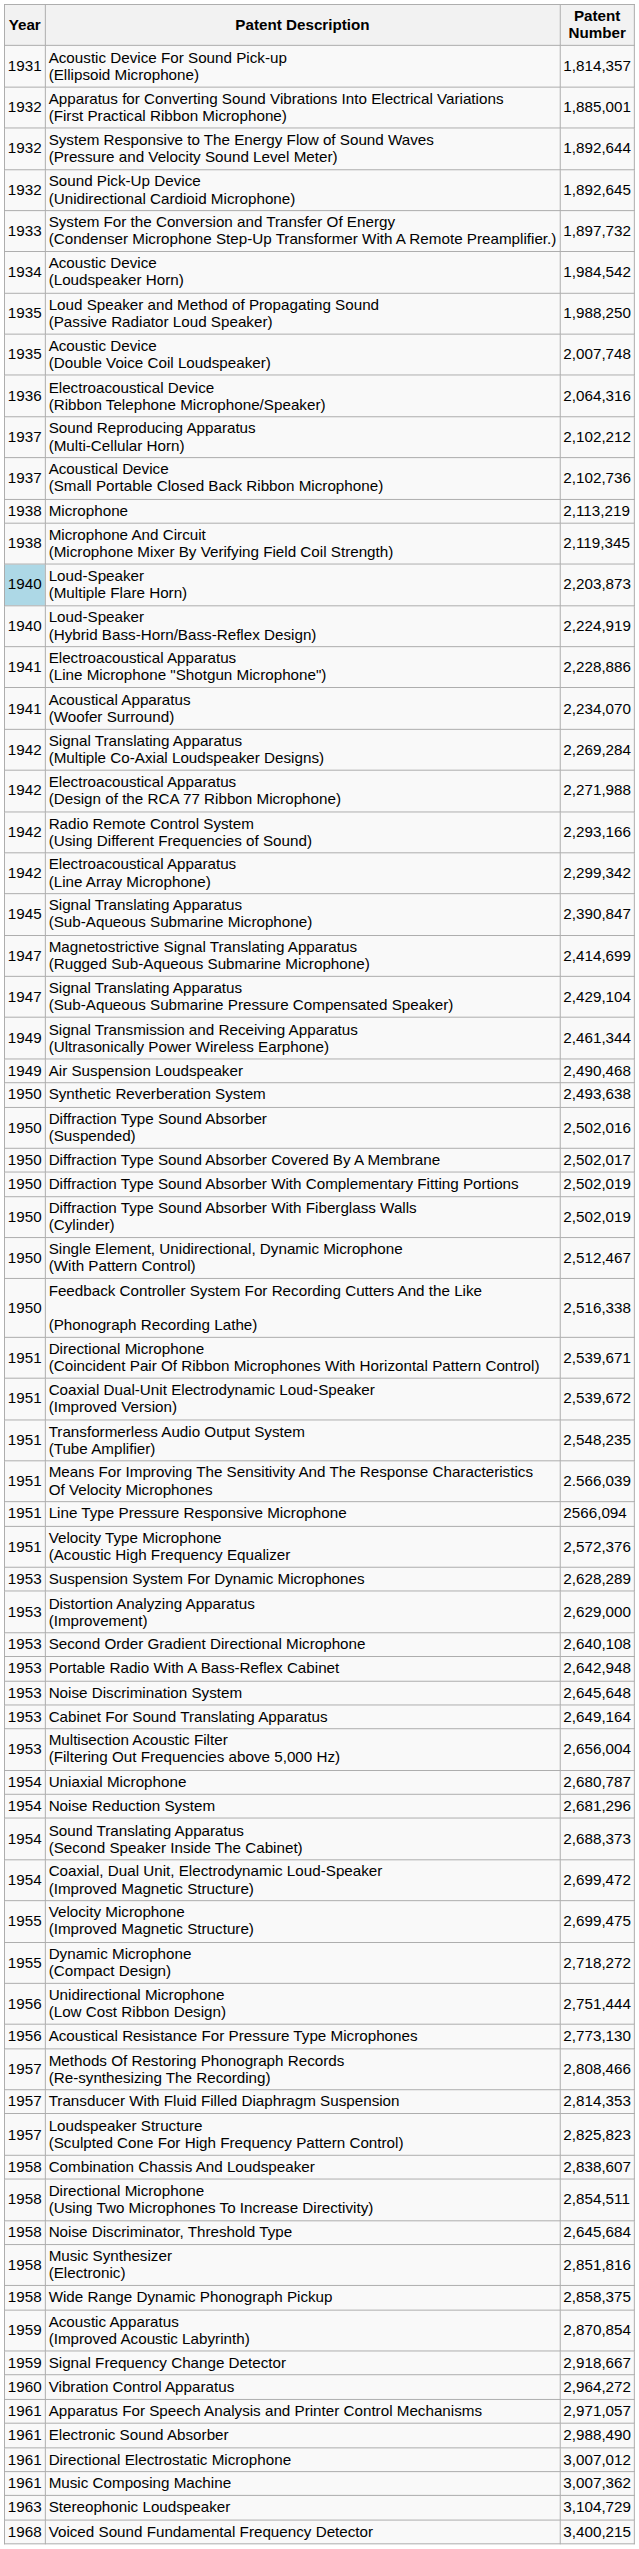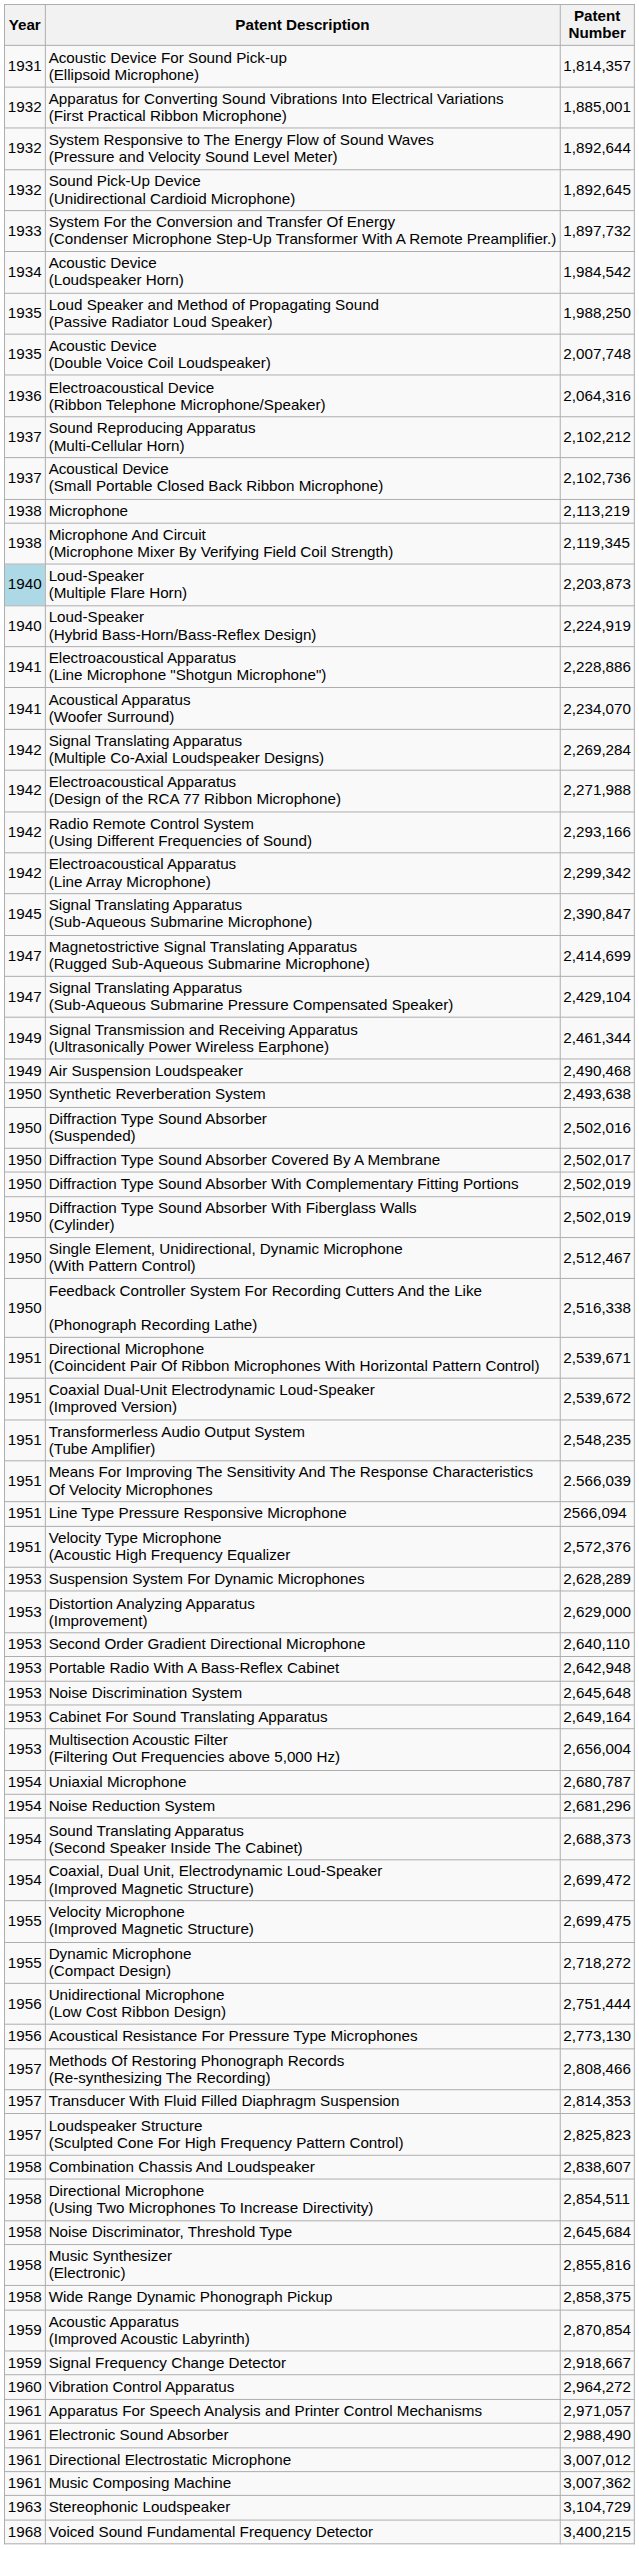 <table class="wikitable" style="margin:auto;">
 <tr style="text-align:center;">
 <th>Year</th>
 <th>Patent Description</th>
 <th>Patent <br>Number</th>
 </tr>
 <tr>
 <td>1931</td>
 <td>Acoustic Device For Sound Pick-up <br>(Ellipsoid Microphone)</td>
 <td>1,814,357 </td>
 </tr>
 <tr>
 <td>1932</td>
 <td>Apparatus for Converting Sound Vibrations Into Electrical Variations <br>(First Practical Ribbon Microphone)</td>
 <td>1,885,001 </td>
 </tr>
 <tr>
 <td>1932</td>
 <td>System Responsive to The Energy Flow of Sound Waves <br>(Pressure and Velocity Sound Level Meter)</td>
 <td>1,892,644 </td>
 </tr>
 <tr>
 <td>1932</td>
 <td>Sound Pick-Up Device <br>(Unidirectional Cardioid Microphone)</td>
 <td>1,892,645 </td>
 </tr>
 <tr>
 <td>1933</td>
 <td>System For the Conversion and Transfer Of Energy <br>(Condenser Microphone Step-Up Transformer With A Remote Preamplifier.)</td>
 <td>1,897,732 </td>
 </tr>
 <tr>
 <td>1934</td>
 <td>Acoustic Device <br>(Loudspeaker Horn)</td>
 <td>1,984,542 </td>
 </tr>
 <tr>
 <td>1935</td>
 <td>Loud Speaker and Method of Propagating Sound <br>(Passive Radiator Loud Speaker)</td>
 <td>1,988,250 </td>
 </tr>
 <tr>
 <td>1935</td>
 <td>Acoustic Device <br>(Double Voice Coil Loudspeaker)</td>
 <td>2,007,748 </td>
 </tr>
 <tr>
 <td>1936</td>
 <td>Electroacoustical Device <br>(Ribbon Telephone Microphone/Speaker)</td>
 <td>2,064,316 </td>
 </tr>
 <tr>
 <td>1937</td>
 <td>Sound Reproducing Apparatus <br>(Multi-Cellular Horn)</td>
 <td>2,102,212 </td>
 </tr>
 <tr>
 <td>1937</td>
 <td>Acoustical Device <br>(Small Portable Closed Back Ribbon Microphone)</td>
 <td>2,102,736 </td>
 </tr>
 <tr>
 <td>1938</td>
 <td>Microphone</td>
 <td>2,113,219 </td>
 </tr>
 <tr>
 <td>1938</td>
 <td>Microphone And Circuit <br>(Microphone Mixer By Verifying Field Coil Strength)</td>
 <td>2,119,345 </td>
 </tr>
 <tr>
 <td style="background: lightblue;">1940</td>
 <td>Loud-Speaker <br>(Multiple Flare Horn)</td>
 <td>2,203,873 </td>
 </tr>
 <tr>
 <td>1940</td>
 <td>Loud-Speaker <br>(Hybrid Bass-Horn/Bass-Reflex Design)</td>
 <td>2,224,919 </td>
 </tr>
 <tr>
 <td>1941</td>
 <td>Electroacoustical Apparatus <br>(Line Microphone "Shotgun Microphone")</td>
 <td>2,228,886 </td>
 </tr>
 <tr>
 <td>1941</td>
 <td>Acoustical Apparatus <br>(Woofer Surround)</td>
 <td>2,234,070 </td>
 </tr>
 <tr>
 <td>1942</td>
 <td>Signal Translating Apparatus <br>(Multiple Co-Axial Loudspeaker Designs)</td>
 <td>2,269,284 </td>
 </tr>
 <tr>
 <td>1942</td>
 <td>Electroacoustical Apparatus <br>(Design of the RCA 77 Ribbon Microphone)</td>
 <td>2,271,988 </td>
 </tr>
 <tr>
 <td>1942</td>
 <td>Radio Remote Control System <br>(Using Different Frequencies of Sound)</td>
 <td>2,293,166 </td>
 </tr>
 <tr>
 <td>1942</td>
 <td>Electroacoustical Apparatus <br>(Line Array Microphone)</td>
 <td>2,299,342 </td>
 </tr>
 <tr>
 <td>1945</td>
 <td>Signal Translating Apparatus <br>(Sub-Aqueous Submarine Microphone)</td>
 <td>2,390,847 </td>
 </tr>
 <tr>
 <td>1947</td>
 <td>Magnetostrictive Signal Translating Apparatus <br>(Rugged Sub-Aqueous Submarine Microphone)</td>
 <td>2,414,699 </td>
 </tr>
 <tr>
 <td>1947</td>
 <td>Signal Translating Apparatus <br>(Sub-Aqueous Submarine Pressure Compensated Speaker)</td>
 <td>2,429,104 </td>
 </tr>
 <tr>
 <td>1949</td>
 <td>Signal Transmission and Receiving Apparatus <br>(Ultrasonically Power Wireless Earphone)</td>
 <td>2,461,344 </td>
 </tr>
 <tr>
 <td>1949</td>
 <td>Air Suspension Loudspeaker</td>
 <td>2,490,468 </td>
 </tr>
 <tr>
 <td>1950</td>
 <td>Synthetic Reverberation System</td>
 <td>2,493,638 </td>
 </tr>
 <tr>
 <td>1950</td>
 <td>Diffraction Type Sound Absorber <br>(Suspended)</td>
 <td>2,502,016 </td>
 </tr>
 <tr>
 <td>1950</td>
 <td>Diffraction Type Sound Absorber Covered By A Membrane</td>
 <td>2,502,017 </td>
 </tr>
 <tr>
 <td>1950</td>
 <td>Diffraction Type Sound Absorber With Complementary Fitting Portions</td>
 <td>2,502,019 </td>
 </tr>
 <tr>
 <td>1950</td>
 <td>Diffraction Type Sound Absorber With Fiberglass Walls <br>(Cylinder)</td>
 <td>2,502,019 </td>
 </tr>
 <tr>
 <td>1950</td>
 <td>Single Element, Unidirectional, Dynamic Microphone <br>(With Pattern Control)</td>
 <td>2,512,467 </td>
 </tr>
 <tr>
 <td>1950</td>
 <td>Feedback Controller System For Recording Cutters And the Like<br><br>(Phonograph Recording Lathe)</td>
 <td>2,516,338 </td>
 </tr>
 <tr>
 <td>1951</td>
 <td>Directional Microphone <br>(Coincident Pair Of Ribbon Microphones With Horizontal Pattern Control)</td>
 <td>2,539,671 </td>
 </tr>
 <tr>
 <td>1951</td>
 <td>Coaxial Dual-Unit Electrodynamic Loud-Speaker <br>(Improved Version)</td>
 <td>2,539,672 </td>
 </tr>
 <tr>
 <td>1951</td>
 <td>Transformerless Audio Output System <br>(Tube Amplifier)</td>
 <td>2,548,235 </td>
 </tr>
 <tr>
 <td>1951</td>
 <td>Means For Improving The Sensitivity And The Response Characteristics <br>Of Velocity Microphones</td>
 <td>2.566,039<br></td>
 </tr>
 <tr>
 <td>1951</td>
 <td>Line Type Pressure Responsive Microphone</td>
 <td>2566,094<br></td>
 </tr>
 <tr>
 <td>1951</td>
 <td>Velocity Type Microphone <br>(Acoustic High Frequency Equalizer</td>
 <td>2,572,376 </td>
 </tr>
 <tr>
 <td>1953</td>
 <td>Suspension System For Dynamic Microphones</td>
 <td>2,628,289 </td>
 </tr>
 <tr>
 <td>1953</td>
 <td>Distortion Analyzing Apparatus <br>(Improvement)</td>
 <td>2,629,000 </td>
 </tr>
 <tr>
 <td>1953</td>
 <td>Second Order Gradient Directional Microphone</td>
-<td>2,640,108 </td>
+<td>2,640,110 </td>
 </tr>
 <tr>
 <td>1953</td>
 <td>Portable Radio With A Bass-Reflex Cabinet</td>
 <td>2,642,948 </td>
 </tr>
 <tr>
 <td>1953</td>
 <td>Noise Discrimination System</td>
 <td>2,645,648 </td>
 </tr>
 <tr>
 <td>1953</td>
 <td>Cabinet For Sound Translating Apparatus</td>
 <td>2,649,164 </td>
 </tr>
 <tr>
 <td>1953</td>
 <td>Multisection Acoustic Filter <br>(Filtering Out Frequencies above 5,000 Hz)</td>
 <td>2,656,004 </td>
 </tr>
 <tr>
 <td>1954</td>
 <td>Uniaxial Microphone</td>
 <td>2,680,787 </td>
 </tr>
 <tr>
 <td>1954</td>
 <td>Noise Reduction System</td>
 <td>2,681,296 </td>
 </tr>
 <tr>
 <td>1954</td>
 <td>Sound Translating Apparatus <br>(Second Speaker Inside The Cabinet)</td>
 <td>2,688,373 </td>
 </tr>
 <tr>
 <td>1954</td>
 <td>Coaxial, Dual Unit, Electrodynamic Loud-Speaker <br>(Improved Magnetic Structure)</td>
 <td>2,699,472 </td>
 </tr>
 <tr>
 <td>1955</td>
 <td>Velocity Microphone <br>(Improved Magnetic Structure)</td>
 <td>2,699,475 </td>
 </tr>
 <tr>
 <td>1955</td>
 <td>Dynamic Microphone <br>(Compact Design)</td>
 <td>2,718,272 </td>
 </tr>
 <tr>
 <td>1956</td>
 <td>Unidirectional Microphone <br>(Low Cost Ribbon Design)</td>
 <td>2,751,444 </td>
 </tr>
 <tr>
 <td>1956</td>
 <td>Acoustical Resistance For Pressure Type Microphones</td>
 <td>2,773,130 </td>
 </tr>
 <tr>
 <td>1957</td>
 <td>Methods Of Restoring Phonograph Records <br>(Re-synthesizing The Recording)</td>
 <td>2,808,466 </td>
 </tr>
 <tr>
 <td>1957</td>
 <td>Transducer With Fluid Filled Diaphragm Suspension</td>
 <td>2,814,353 </td>
 </tr>
 <tr>
 <td>1957</td>
 <td>Loudspeaker Structure <br>(Sculpted Cone For High Frequency Pattern Control)</td>
 <td>2,825,823 </td>
 </tr>
 <tr>
 <td>1958</td>
 <td>Combination Chassis And Loudspeaker</td>
 <td>2,838,607 </td>
 </tr>
 <tr>
 <td>1958</td>
 <td>Directional Microphone <br>(Using Two Microphones To Increase Directivity)</td>
 <td>2,854,511 </td>
 </tr>
 <tr>
 <td>1958</td>
 <td>Noise Discriminator, Threshold Type</td>
 <td>2,645,684 </td>
 </tr>
 <tr>
 <td>1958</td>
 <td>Music Synthesizer <br>(Electronic)</td>
-<td>2,851,816 </td>
+<td>2,855,816 </td>
 </tr>
 <tr>
 <td>1958</td>
 <td>Wide Range Dynamic Phonograph Pickup</td>
 <td>2,858,375 </td>
 </tr>
 <tr>
 <td>1959</td>
 <td>Acoustic Apparatus <br>(Improved Acoustic Labyrinth)</td>
 <td>2,870,854 </td>
 </tr>
 <tr>
 <td>1959</td>
 <td>Signal Frequency Change Detector</td>
 <td>2,918,667 </td>
 </tr>
 <tr>
 <td>1960</td>
 <td>Vibration Control Apparatus</td>
 <td>2,964,272 </td>
 </tr>
 <tr>
 <td>1961</td>
 <td>Apparatus For Speech Analysis and Printer Control Mechanisms</td>
 <td>2,971,057 </td>
 </tr>
 <tr>
 <td>1961</td>
 <td>Electronic Sound Absorber</td>
 <td>2,988,490 </td>
 </tr>
 <tr>
 <td>1961</td>
 <td>Directional Electrostatic Microphone</td>
 <td>3,007,012 </td>
 </tr>
 <tr>
 <td>1961</td>
 <td>Music Composing Machine</td>
 <td>3,007,362 </td>
 </tr>
 <tr>
 <td>1963</td>
 <td>Stereophonic Loudspeaker</td>
 <td>3,104,729 </td>
 </tr>
 <tr>
 <td>1968</td>
 <td>Voiced Sound Fundamental Frequency Detector</td>
 <td>3,400,215 </td>
 </tr>
 </table>
